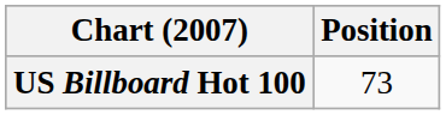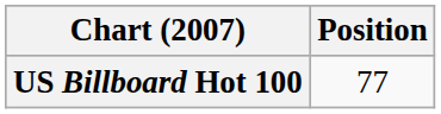 <table class="wikitable plainrowheaders" style="text-align:center">
 <tr>
 <th scope="col">Chart (2007)</th>
 <th scope="col">Position</th>
 </tr>
 <tr>
 <th scope="row">US <em>Billboard</em> Hot 100</th>
-<td>73</td>
+<td>77</td>
 </tr>
 </table>
